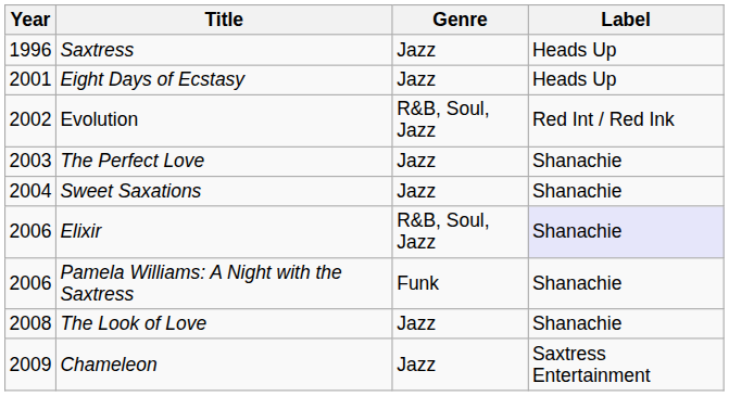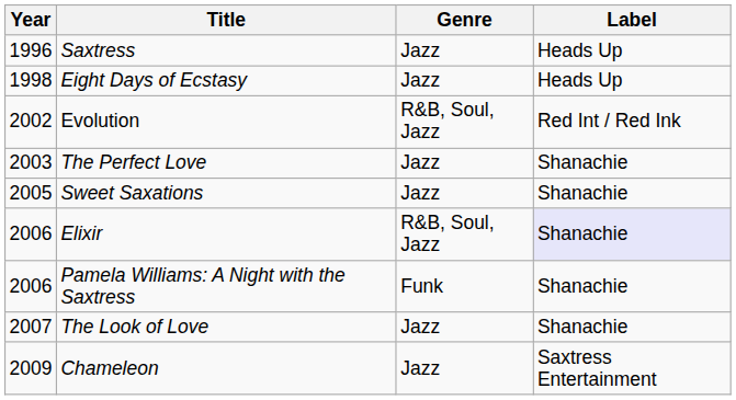 <table class="wikitable">
 <tr>
 <th>Year</th>
 <th>Title</th>
 <th>Genre</th>
 <th>Label</th>
 </tr>
 <tr>
 <td>1996</td>
 <td><em>Saxtress</em></td>
 <td>Jazz</td>
 <td>Heads Up</td>
 </tr>
 <tr>
-<td>2001</td>
+<td>1998</td>
 <td><em>Eight Days of Ecstasy</em></td>
 <td>Jazz</td>
 <td>Heads Up</td>
 </tr>
 <tr>
 <td>2002</td>
 <td>Evolution</td>
 <td>R&B, Soul, Jazz</td>
 <td>Red Int / Red Ink</td>
 </tr>
 <tr>
 <td>2003</td>
 <td><em>The Perfect Love</em></td>
 <td>Jazz</td>
 <td>Shanachie</td>
 </tr>
 <tr>
-<td>2004</td>
+<td>2005</td>
 <td><em>Sweet Saxations</em></td>
 <td>Jazz</td>
 <td>Shanachie</td>
 </tr>
 <tr>
 <td>2006</td>
 <td><em>Elixir</em></td>
 <td>R&B, Soul, Jazz</td>
 <td style="background: lavender;">Shanachie</td>
 </tr>
 <tr>
 <td>2006</td>
 <td><em>Pamela Williams: A Night with the Saxtress</em></td>
 <td>Funk</td>
 <td>Shanachie</td>
 </tr>
 <tr>
-<td>2008</td>
+<td>2007</td>
 <td><em>The Look of Love</em></td>
 <td>Jazz</td>
 <td>Shanachie</td>
 </tr>
 <tr>
 <td>2009</td>
 <td><em>Chameleon</em></td>
 <td>Jazz</td>
 <td>Saxtress Entertainment</td>
 </tr>
 </table>
